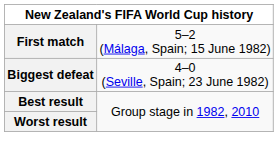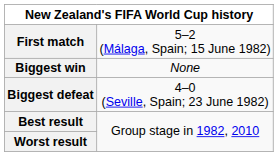 <table class="wikitable collapsible collapsed" style="text-align:center;font-size:90%">
 <tr>
 <th style="color:black; background:white;" colspan=2>New Zealand's FIFA World Cup history</th>
 </tr>
 <tr>
 <th>First match</th>
 <td> 5–2 <br>(<a href='#'>Málaga</a>, Spain; 15 June 1982)</td>
+</tr>
+<tr>
+<th>Biggest win</th>
+<td><em>None</em></td>
 </tr>
 <tr>
 <th>Biggest defeat</th>
 <td> 4–0 <br>(<a href='#'>Seville</a>, Spain; 23 June 1982)</td>
 </tr>
 <tr>
 <th>Best result</th>
 <td rowspan=2>Group stage in <a href='#'>1982</a>, <a href='#'>2010</a></td>
 </tr>
 <tr>
 <th>Worst result</th>
 </tr>
 </table>
